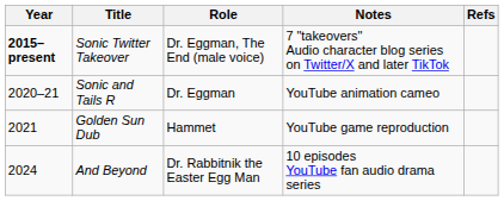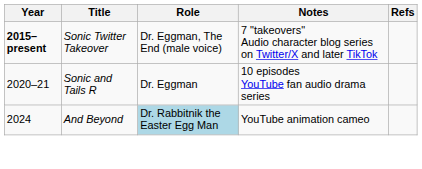 <table class="wikitable sortable plainrowheaders">
 <tr>
 <th>Year</th>
 <th>Title</th>
 <th>Role</th>
 <th class="unsortable">Notes</th>
 <th class="unsortable">Refs</th>
 </tr>
 <tr>
 <td><strong>2015–present</strong></td>
 <td><em>Sonic Twitter Takeover</em></td>
 <td>Dr. Eggman, The End (male voice)</td>
 <td>7 "takeovers"<br>Audio character blog series on <a href='#'>Twitter/X</a> and later <a href='#'>TikTok</a></td>
 <td></td>
 </tr>
 <tr>
 <td>2020–21</td>
 <td><em>Sonic and Tails R</em></td>
 <td>Dr. Eggman</td>
-<td>YouTube animation cameo</td>
-<td></td>
-</tr>
-<tr>
-<td>2021</td>
-<td><em>Golden Sun Dub</em></td>
-<td>Hammet</td>
-<td>YouTube game reproduction</td>
+<td>10 episodes<br><a href='#'>YouTube</a> fan audio drama series</td>
 <td></td>
 </tr>
 <tr>
 <td>2024</td>
 <td><em>And Beyond</em></td>
-<td>Dr. Rabbitnik the Easter Egg Man</td>
-<td>10 episodes<br><a href='#'>YouTube</a> fan audio drama series</td>
+<td style="background: lightblue;">Dr. Rabbitnik the Easter Egg Man</td>
+<td>YouTube animation cameo</td>
 <td></td>
 </tr>
 </table>
